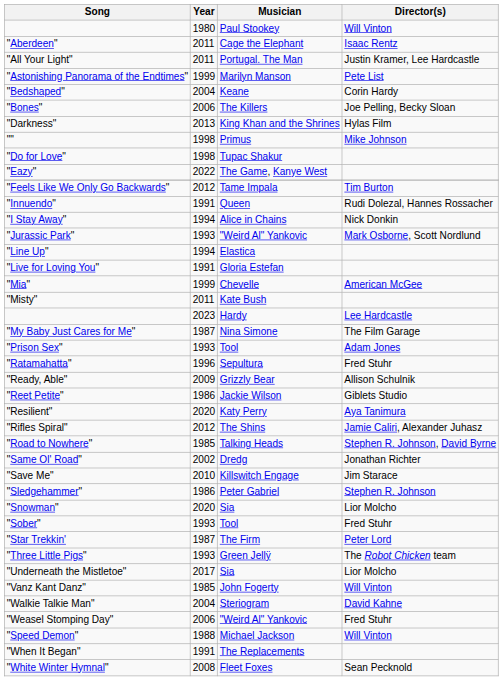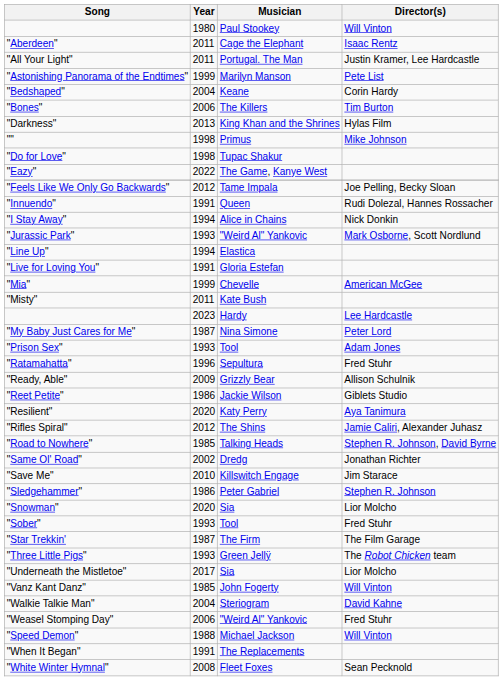 <table class="wikitable sortable" border="1" >
 <tr>
 <th scope="col">Song</th>
 <th scope="col">Year</th>
 <th scope="col">Musician</th>
 <th scope="col">Director(s)</th>
 </tr>
 <tr>
 <td></td>
 <td>1980</td>
 <td><a href='#'>Paul Stookey</a></td>
 <td><a href='#'>Will Vinton</a></td>
 </tr>
 <tr>
 <td>"<a href='#'>Aberdeen</a>"</td>
 <td>2011</td>
 <td><a href='#'>Cage the Elephant</a></td>
 <td><a href='#'>Isaac Rentz</a></td>
 </tr>
 <tr>
 <td>"All Your Light"</td>
 <td>2011</td>
 <td><a href='#'>Portugal. The Man</a></td>
 <td>Justin Kramer, Lee Hardcastle</td>
 </tr>
 <tr>
 <td>"<a href='#'>Astonishing Panorama of the Endtimes</a>"</td>
 <td>1999</td>
 <td><a href='#'>Marilyn Manson</a></td>
 <td><a href='#'>Pete List</a></td>
 </tr>
 <tr>
 <td>"<a href='#'>Bedshaped</a>"</td>
 <td>2004</td>
 <td><a href='#'>Keane</a></td>
 <td>Corin Hardy</td>
 </tr>
 <tr>
 <td>"<a href='#'>Bones</a>"</td>
 <td>2006</td>
 <td><a href='#'>The Killers</a></td>
-<td>Joe Pelling, Becky Sloan</td>
+<td><a href='#'>Tim Burton</a></td>
 </tr>
 <tr>
 <td>"Darkness"</td>
 <td>2013</td>
 <td><a href='#'>King Khan and the Shrines</a></td>
 <td>Hylas Film</td>
 </tr>
 <tr>
 <td>""</td>
 <td>1998</td>
 <td><a href='#'>Primus</a></td>
 <td><a href='#'>Mike Johnson</a></td>
 </tr>
 <tr>
 <td>"<a href='#'>Do for Love</a>"</td>
 <td>1998</td>
 <td><a href='#'>Tupac Shakur</a></td>
 <td></td>
 </tr>
 <tr>
 <td>"<a href='#'>Eazy</a>"</td>
 <td>2022</td>
 <td><a href='#'>The Game</a>, <a href='#'>Kanye West</a></td>
 <td></td>
 </tr>
 <tr>
 </tr>
 <tr>
 <td>"<a href='#'>Feels Like We Only Go Backwards</a>"</td>
 <td>2012</td>
 <td><a href='#'>Tame Impala</a></td>
-<td><a href='#'>Tim Burton</a></td>
+<td>Joe Pelling, Becky Sloan</td>
 </tr>
 <tr>
 <td>"<a href='#'>Innuendo</a>"</td>
 <td>1991</td>
 <td><a href='#'>Queen</a></td>
 <td>Rudi Dolezal, Hannes Rossacher</td>
 </tr>
 <tr>
 <td>"<a href='#'>I Stay Away</a>"</td>
 <td>1994</td>
 <td><a href='#'>Alice in Chains</a></td>
 <td>Nick Donkin</td>
 </tr>
 <tr>
 <td>"<a href='#'>Jurassic Park</a>"</td>
 <td>1993</td>
 <td><a href='#'>"Weird Al" Yankovic</a></td>
 <td><a href='#'>Mark Osborne</a>, Scott Nordlund</td>
 </tr>
 <tr>
 <td>"<a href='#'>Line Up</a>"</td>
 <td>1994</td>
 <td><a href='#'>Elastica</a></td>
 <td></td>
 </tr>
 <tr>
 <td>"<a href='#'>Live for Loving You</a>"</td>
 <td>1991</td>
 <td><a href='#'>Gloria Estefan</a></td>
 <td></td>
 </tr>
 <tr>
 <td>"<a href='#'>Mia</a>"</td>
 <td>1999</td>
 <td><a href='#'>Chevelle</a></td>
 <td><a href='#'>American McGee</a></td>
 </tr>
 <tr>
 <td>"Misty"</td>
 <td>2011</td>
 <td><a href='#'>Kate Bush</a></td>
 <td></td>
 </tr>
 <tr>
 <td></td>
 <td>2023</td>
 <td><a href='#'>Hardy</a></td>
 <td><a href='#'>Lee Hardcastle</a></td>
 </tr>
 <tr>
 <td>"<a href='#'>My Baby Just Cares for Me</a>"</td>
 <td>1987</td>
 <td><a href='#'>Nina Simone</a></td>
-<td>The Film Garage</td>
+<td><a href='#'>Peter Lord</a></td>
 </tr>
 <tr>
 <td>"<a href='#'>Prison Sex</a>"</td>
 <td>1993</td>
 <td><a href='#'>Tool</a></td>
 <td><a href='#'>Adam Jones</a></td>
 </tr>
 <tr>
 <td>"<a href='#'>Ratamahatta</a>"</td>
 <td>1996</td>
 <td><a href='#'>Sepultura</a></td>
 <td>Fred Stuhr</td>
 </tr>
 <tr>
 <td>"Ready, Able"</td>
 <td>2009</td>
 <td><a href='#'>Grizzly Bear</a></td>
 <td>Allison Schulnik</td>
 </tr>
 <tr>
 <td>"<a href='#'>Reet Petite</a>"</td>
 <td>1986</td>
 <td><a href='#'>Jackie Wilson</a></td>
 <td>Giblets Studio</td>
 </tr>
 <tr>
 <td>"Resilient"</td>
 <td>2020</td>
 <td><a href='#'>Katy Perry</a></td>
 <td><a href='#'>Aya Tanimura</a></td>
 </tr>
 <tr>
 <td>"Rifles Spiral"</td>
 <td>2012</td>
 <td><a href='#'>The Shins</a></td>
 <td><a href='#'>Jamie Caliri</a>, Alexander Juhasz</td>
 </tr>
 <tr>
 <td>"<a href='#'>Road to Nowhere</a>"</td>
 <td>1985</td>
 <td><a href='#'>Talking Heads</a></td>
 <td><a href='#'>Stephen R. Johnson</a>, <a href='#'>David Byrne</a></td>
 </tr>
 <tr>
 <td>"<a href='#'>Same Ol' Road</a>"</td>
 <td>2002</td>
 <td><a href='#'>Dredg</a></td>
 <td>Jonathan Richter</td>
 </tr>
 <tr>
 <td>"Save Me"</td>
 <td>2010</td>
 <td><a href='#'>Killswitch Engage</a></td>
 <td>Jim Starace</td>
 </tr>
 <tr>
 <td>"<a href='#'>Sledgehammer</a>"</td>
 <td>1986</td>
 <td><a href='#'>Peter Gabriel</a></td>
 <td><a href='#'>Stephen R. Johnson</a></td>
 </tr>
 <tr>
 <td>"<a href='#'>Snowman</a>"</td>
 <td>2020</td>
 <td><a href='#'>Sia</a></td>
 <td>Lior Molcho</td>
 </tr>
 <tr>
 <td>"<a href='#'>Sober</a>"</td>
 <td>1993</td>
 <td><a href='#'>Tool</a></td>
 <td>Fred Stuhr</td>
 </tr>
 <tr>
 <td>"<a href='#'>Star Trekkin'</a></td>
 <td>1987</td>
 <td><a href='#'>The Firm</a></td>
-<td><a href='#'>Peter Lord</a></td>
+<td>The Film Garage</td>
 </tr>
 <tr>
 <td>"<a href='#'>Three Little Pigs</a>"</td>
 <td>1993</td>
 <td><a href='#'>Green Jellÿ</a></td>
 <td>The <em><a href='#'>Robot Chicken</a></em> team</td>
 </tr>
 <tr>
 <td>"Underneath the Mistletoe"</td>
 <td>2017</td>
 <td><a href='#'>Sia</a></td>
 <td>Lior Molcho</td>
 </tr>
 <tr>
 <td>"Vanz Kant Danz"</td>
 <td>1985</td>
 <td><a href='#'>John Fogerty</a></td>
 <td><a href='#'>Will Vinton</a></td>
 </tr>
 <tr>
 <td>"Walkie Talkie Man"</td>
 <td>2004</td>
 <td><a href='#'>Steriogram</a></td>
 <td><a href='#'>David Kahne</a></td>
 </tr>
 <tr>
 <td>"Weasel Stomping Day"</td>
 <td>2006</td>
 <td><a href='#'>"Weird Al" Yankovic</a></td>
 <td>Fred Stuhr</td>
 </tr>
 <tr>
 <td>"<a href='#'>Speed Demon</a>"</td>
 <td>1988</td>
 <td><a href='#'>Michael Jackson</a></td>
 <td><a href='#'>Will Vinton</a></td>
 </tr>
 <tr>
 <td>"When It Began"</td>
 <td>1991</td>
 <td><a href='#'>The Replacements</a></td>
 <td></td>
 </tr>
 <tr>
 <td>"<a href='#'>White Winter Hymnal</a>"</td>
 <td>2008</td>
 <td><a href='#'>Fleet Foxes</a></td>
 <td>Sean Pecknold</td>
 </tr>
 </table>
